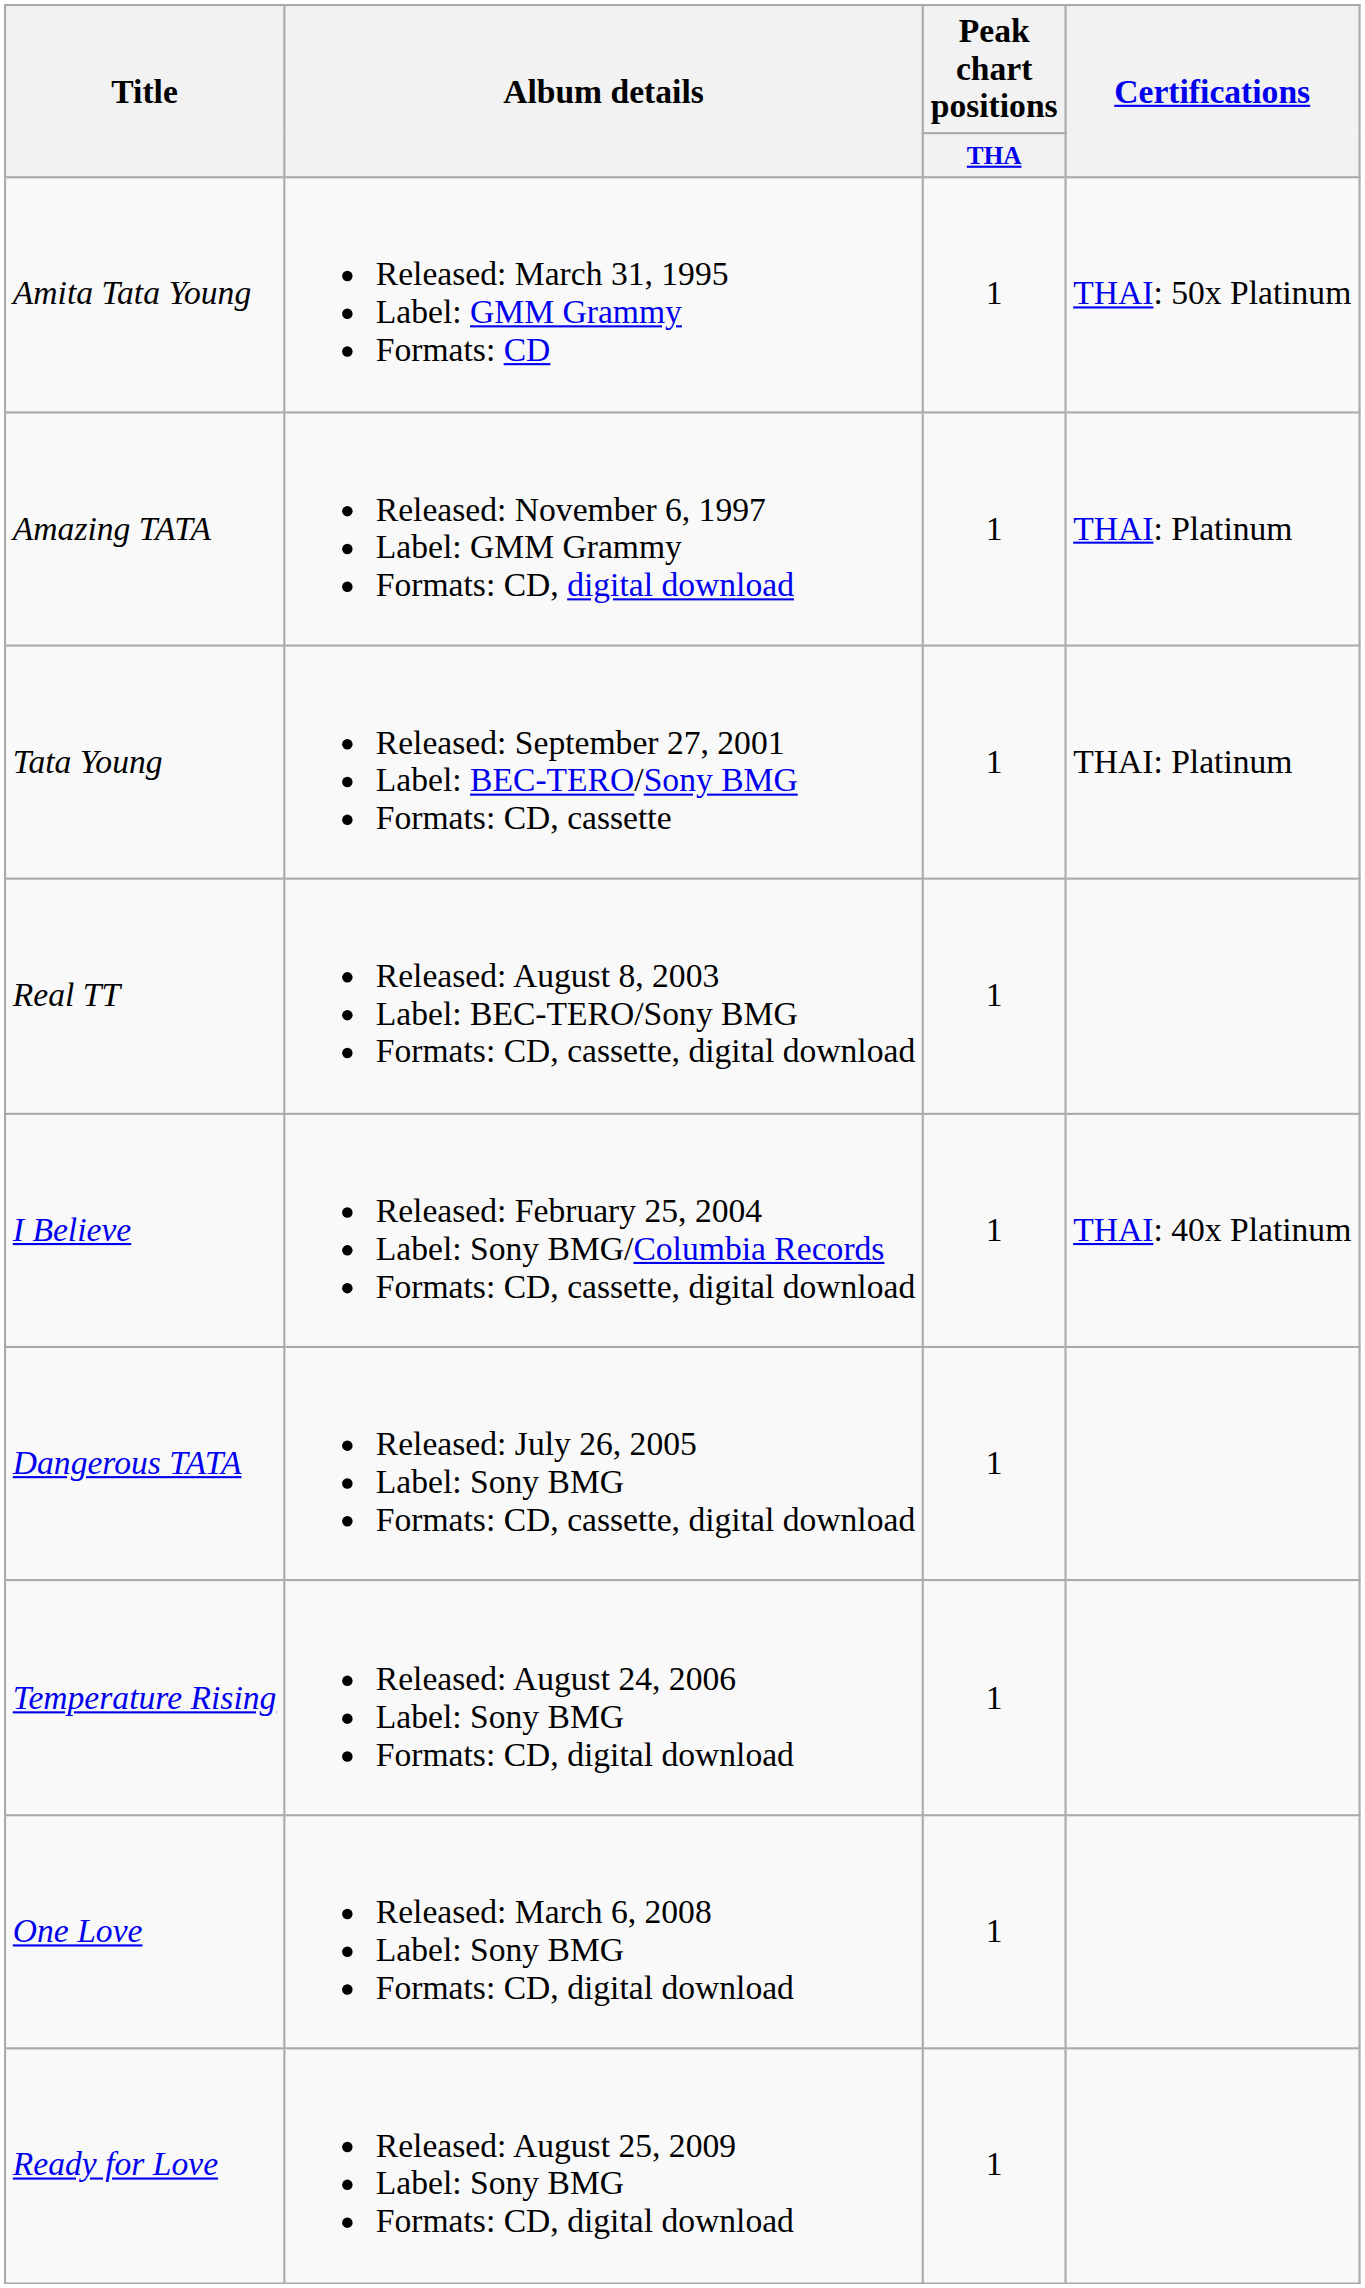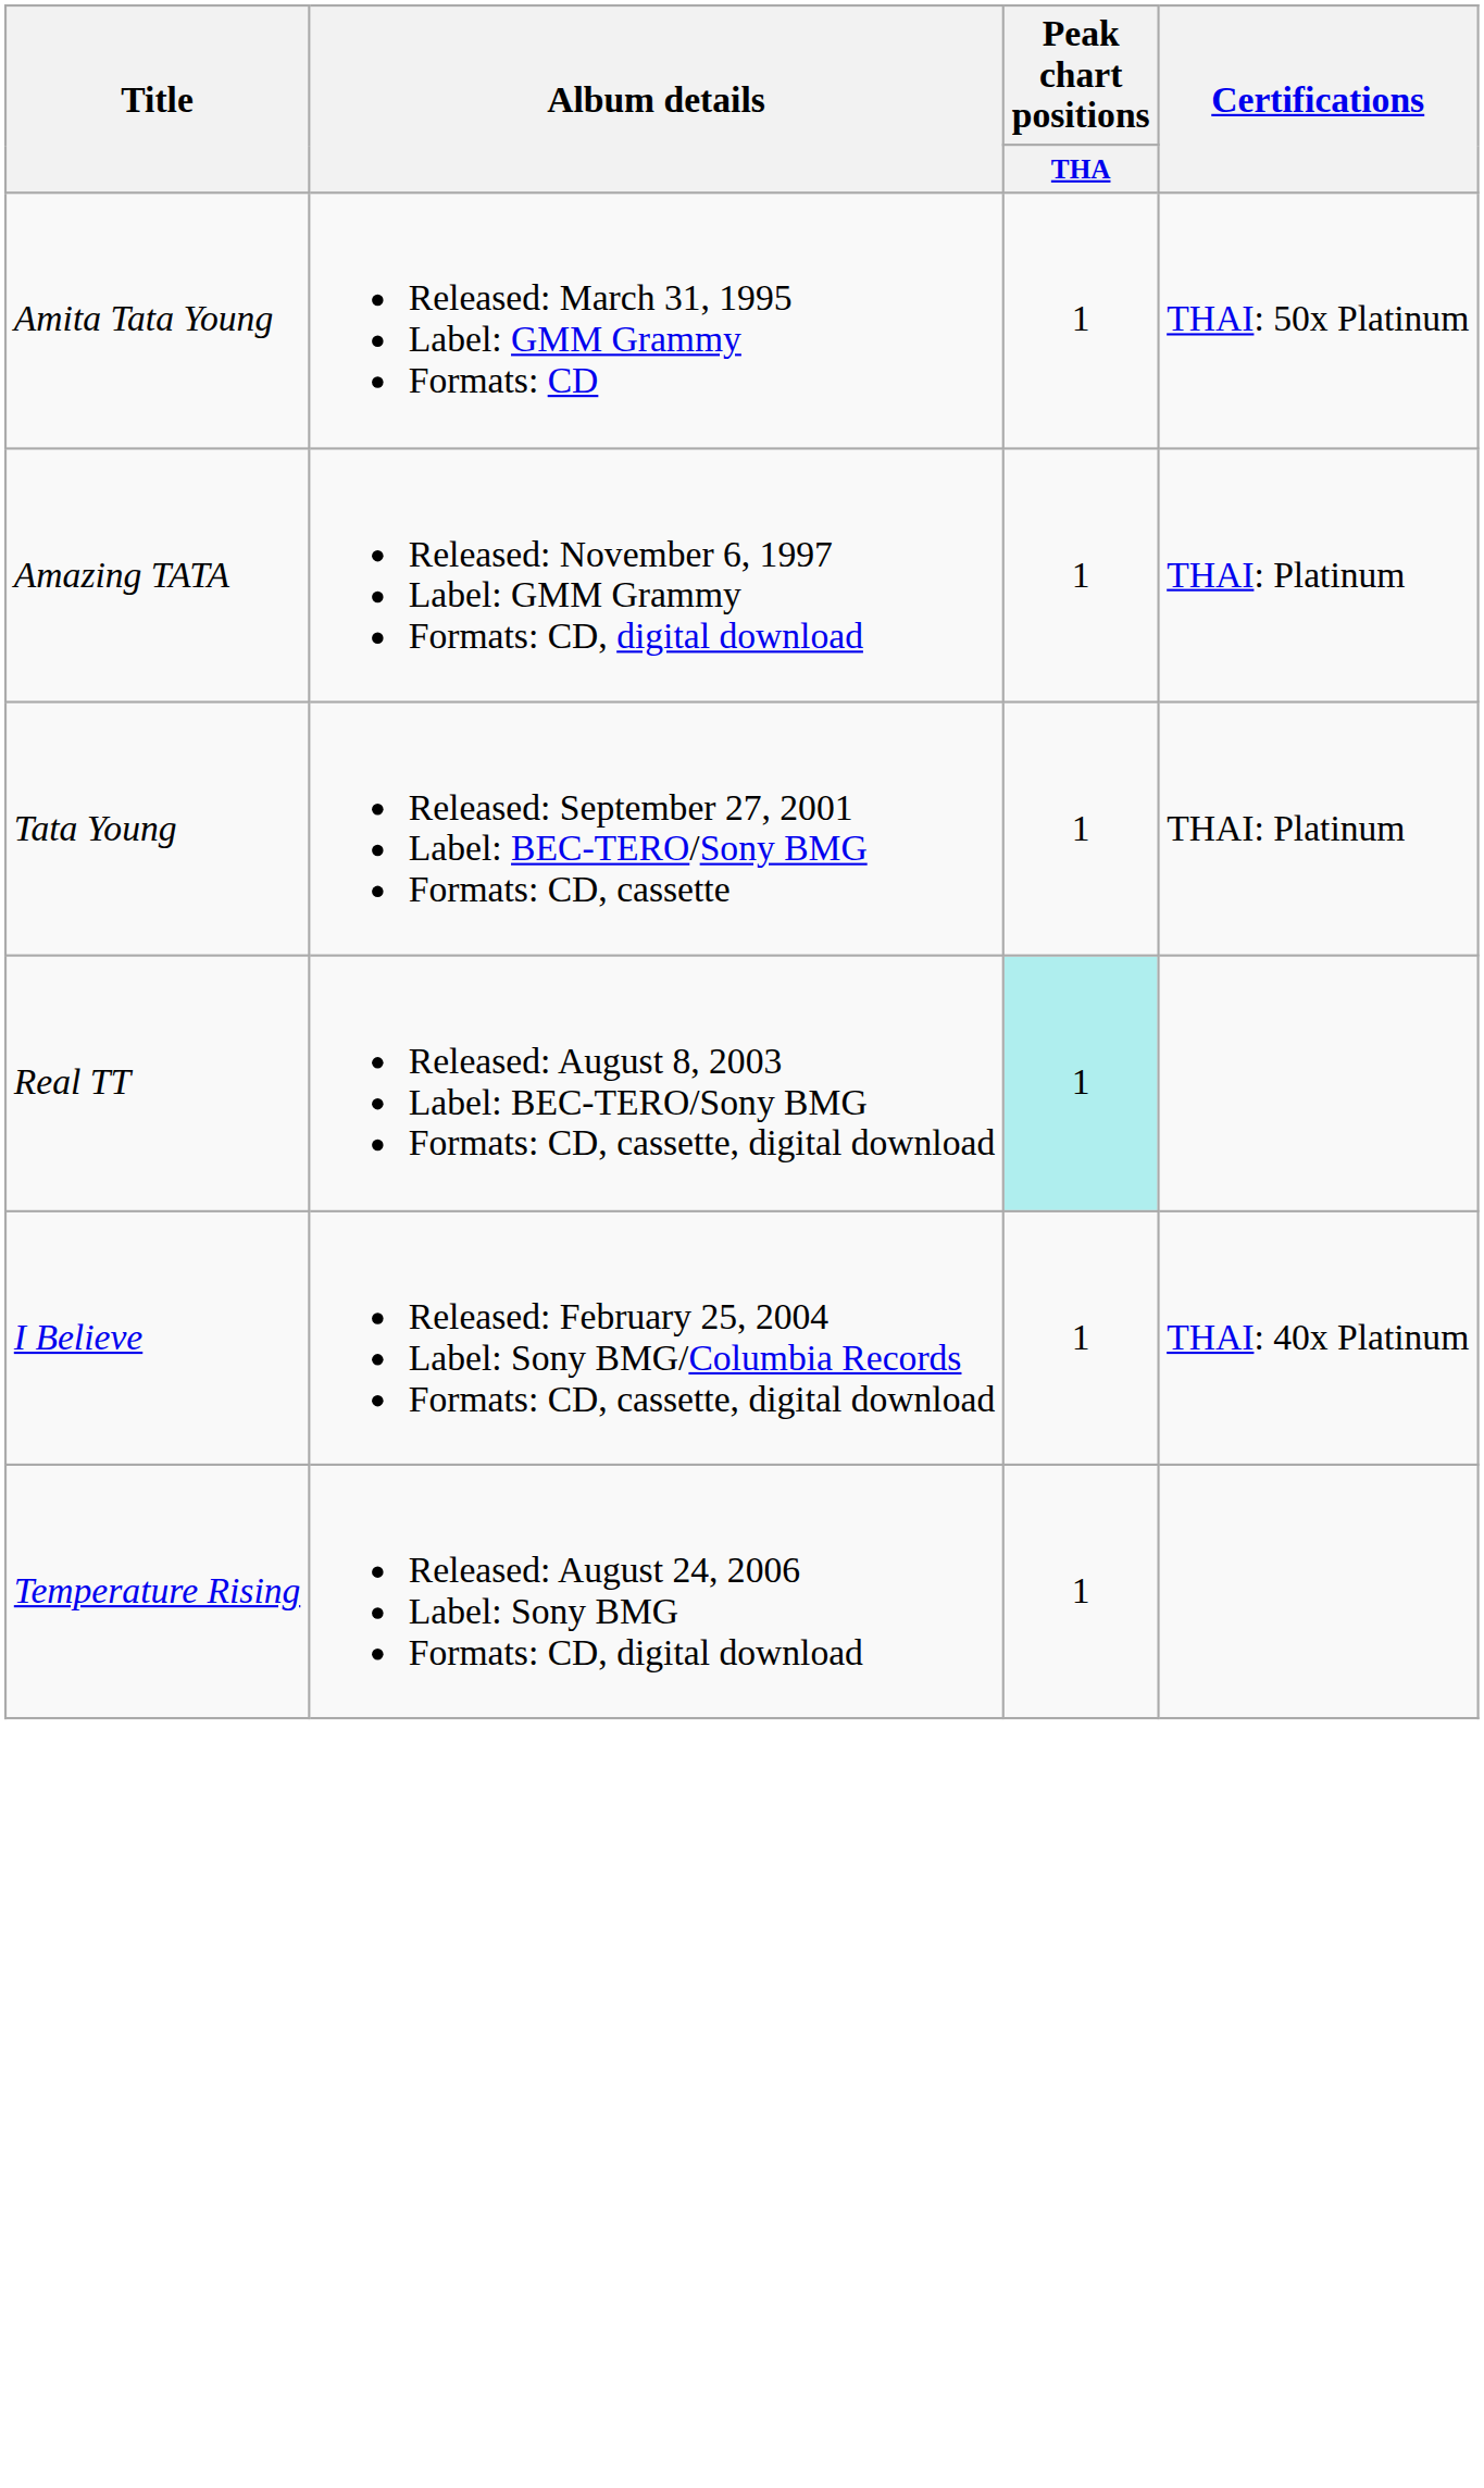 <table class="wikitable">
 <tr>
 <th rowspan="2">Title</th>
 <th rowspan="2">Album details</th>
 <th colspan="1">Peak chart positions</th>
 <th rowspan="2"><a href='#'>Certifications</a></th>
 </tr>
 <tr>
 <th style="width:3em;font-size:75%;"><a href='#'>THA</a><br></th>
 </tr>
 <tr>
 <td><em>Amita Tata Young</em></td>
 <td><br><ul><li>Released: March 31, 1995</li><li>Label: <a href='#'>GMM Grammy</a></li><li>Formats: <a href='#'>CD</a></li></ul></td>
 <td align="center">1</td>
 <td><a href='#'>THAI</a>: 50x Platinum</td>
 </tr>
 <tr>
 <td><em>Amazing TATA</em></td>
 <td><br><ul><li>Released: November 6, 1997</li><li>Label: GMM Grammy</li><li>Formats: CD, <a href='#'>digital download</a></li></ul></td>
 <td align="center">1</td>
 <td><a href='#'>THAI</a>: Platinum</td>
 </tr>
 <tr>
 <td><em>Tata Young</em></td>
 <td><br><ul><li>Released: September 27, 2001</li><li>Label: <a href='#'>BEC-TERO</a>/<a href='#'>Sony BMG</a></li><li>Formats: CD, cassette</li></ul></td>
 <td align="center">1</td>
 <td>THAI: Platinum</td>
 </tr>
 <tr>
 <td><em>Real TT</em></td>
 <td><br><ul><li>Released: August 8, 2003</li><li>Label: BEC-TERO/Sony BMG</li><li>Formats: CD, cassette, digital download</li></ul></td>
-<td align="center">1</td>
+<td align="center" style="background: paleturquoise;">1</td>
 <td></td>
 </tr>
 <tr>
 <td><em><a href='#'>I Believe</a></em></td>
 <td><br><ul><li>Released: February 25, 2004</li><li>Label: Sony BMG/<a href='#'>Columbia Records</a></li><li>Formats: CD, cassette, digital download</li></ul></td>
 <td align="center">1</td>
 <td><a href='#'>THAI</a>: 40x Platinum</td>
 </tr>
 <tr>
-<td><em><a href='#'>Dangerous TATA</a></em></td>
-<td><br><ul><li>Released: July 26, 2005</li><li>Label: Sony BMG</li><li>Formats: CD, cassette, digital download</li></ul></td>
-<td align="center">1</td>
-<td></td>
-</tr>
-<tr>
 <td><em><a href='#'>Temperature Rising</a></em></td>
 <td><br><ul><li>Released: August 24, 2006</li><li>Label: Sony BMG</li><li>Formats: CD, digital download</li></ul></td>
 <td align="center">1</td>
 <td></td>
 </tr>
-<tr>
-<td><em><a href='#'>One Love</a></em></td>
-<td><br><ul><li>Released: March 6, 2008</li><li>Label: Sony BMG</li><li>Formats: CD, digital download</li></ul></td>
-<td align="center">1</td>
-<td></td>
-</tr>
-<tr>
-<td><em><a href='#'>Ready for Love</a></em></td>
-<td><br><ul><li>Released: August 25, 2009</li><li>Label: Sony BMG</li><li>Formats: CD, digital download</li></ul></td>
-<td align="center">1</td>
-<td></td>
-</tr>
 </table>
